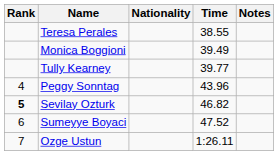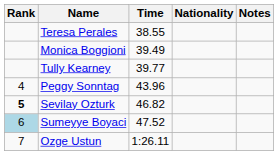 <table class="wikitable sortable" style="text-align:center">
 <tr>
 <th>Rank</th>
 <th>Name</th>
+<th>Time</th>
 <th>Nationality</th>
-<th>Time</th>
 <th>Notes</th>
 </tr>
 <tr>
 <td></td>
 <td align=left><a href='#'>Teresa Perales</a></td>
+<td>38.55</td>
 <td align=left></td>
-<td>38.55</td>
 <td></td>
 </tr>
 <tr>
 <td></td>
 <td align=left><a href='#'>Monica Boggioni</a></td>
+<td>39.49</td>
 <td align=left></td>
-<td>39.49</td>
 <td></td>
 </tr>
 <tr>
 <td></td>
 <td align=left><a href='#'>Tully Kearney</a></td>
+<td>39.77</td>
 <td align=left></td>
-<td>39.77</td>
 <td></td>
 </tr>
 <tr>
 <td>4</td>
 <td align=left><a href='#'>Peggy Sonntag</a></td>
+<td>43.96</td>
 <td align=left></td>
-<td>43.96</td>
 <td></td>
 </tr>
 <tr>
 <td><strong>5</strong></td>
 <td align=left><a href='#'>Sevilay Ozturk</a></td>
+<td>46.82</td>
 <td align=left></td>
-<td>46.82</td>
 <td></td>
 </tr>
 <tr>
-<td>6</td>
+<td style="background: lightblue;">6</td>
 <td align=left><a href='#'>Sumeyye Boyaci</a></td>
+<td>47.52</td>
 <td align=left></td>
-<td>47.52</td>
 <td></td>
 </tr>
 <tr>
 <td>7</td>
 <td align=left><a href='#'>Ozge Ustun</a></td>
+<td>1:26.11</td>
 <td align=left></td>
-<td>1:26.11</td>
 <td></td>
 </tr>
 </table>
